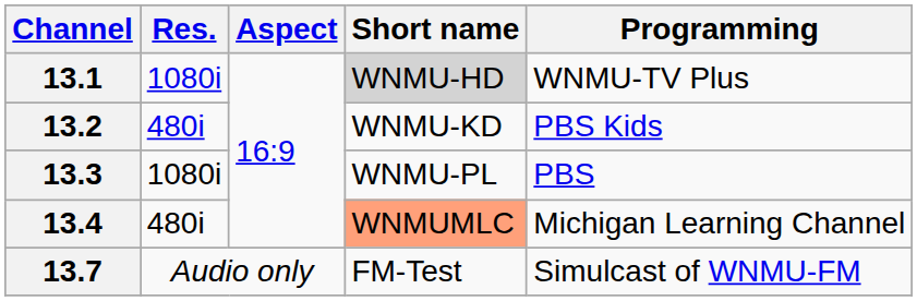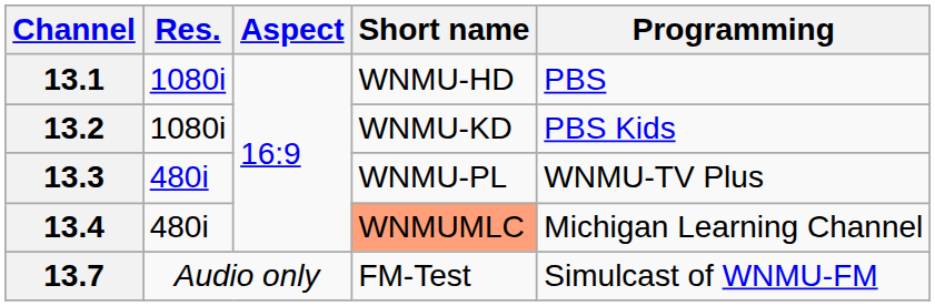 <table class="wikitable">
 <tr>
 <th scope = "col"><a href='#'>Channel</a></th>
 <th scope = "col"><a href='#'>Res.</a></th>
 <th scope = "col"><a href='#'>Aspect</a></th>
 <th scope = "col">Short name</th>
 <th scope = "col">Programming</th>
 </tr>
 <tr>
 <th scope = "row">13.1</th>
 <td><a href='#'>1080i</a></td>
 <td rowspan=4><a href='#'>16:9</a></td>
-<td style="background: lightgrey;">WNMU-HD</td>
-<td>WNMU-TV Plus</td>
+<td>WNMU-HD</td>
+<td><a href='#'>PBS</a></td>
 </tr>
 <tr>
 <th scope = "row">13.2</th>
-<td><a href='#'>480i</a></td>
+<td>1080i</td>
 <td>WNMU-KD</td>
 <td><a href='#'>PBS Kids</a></td>
 </tr>
 <tr>
 <th scope = "row">13.3</th>
-<td>1080i</td>
+<td><a href='#'>480i</a></td>
 <td>WNMU-PL</td>
-<td><a href='#'>PBS</a></td>
+<td>WNMU-TV Plus</td>
 </tr>
 <tr>
 <th scope = "row">13.4</th>
 <td>480i</td>
 <td style="background: lightsalmon;">WNMUMLC</td>
 <td>Michigan Learning Channel</td>
 </tr>
 <tr>
 <th scope = "row">13.7</th>
 <td colspan=2 align=center><em>Audio only</em></td>
 <td>FM-Test</td>
 <td>Simulcast of <a href='#'>WNMU-FM</a></td>
 </tr>
 </table>
